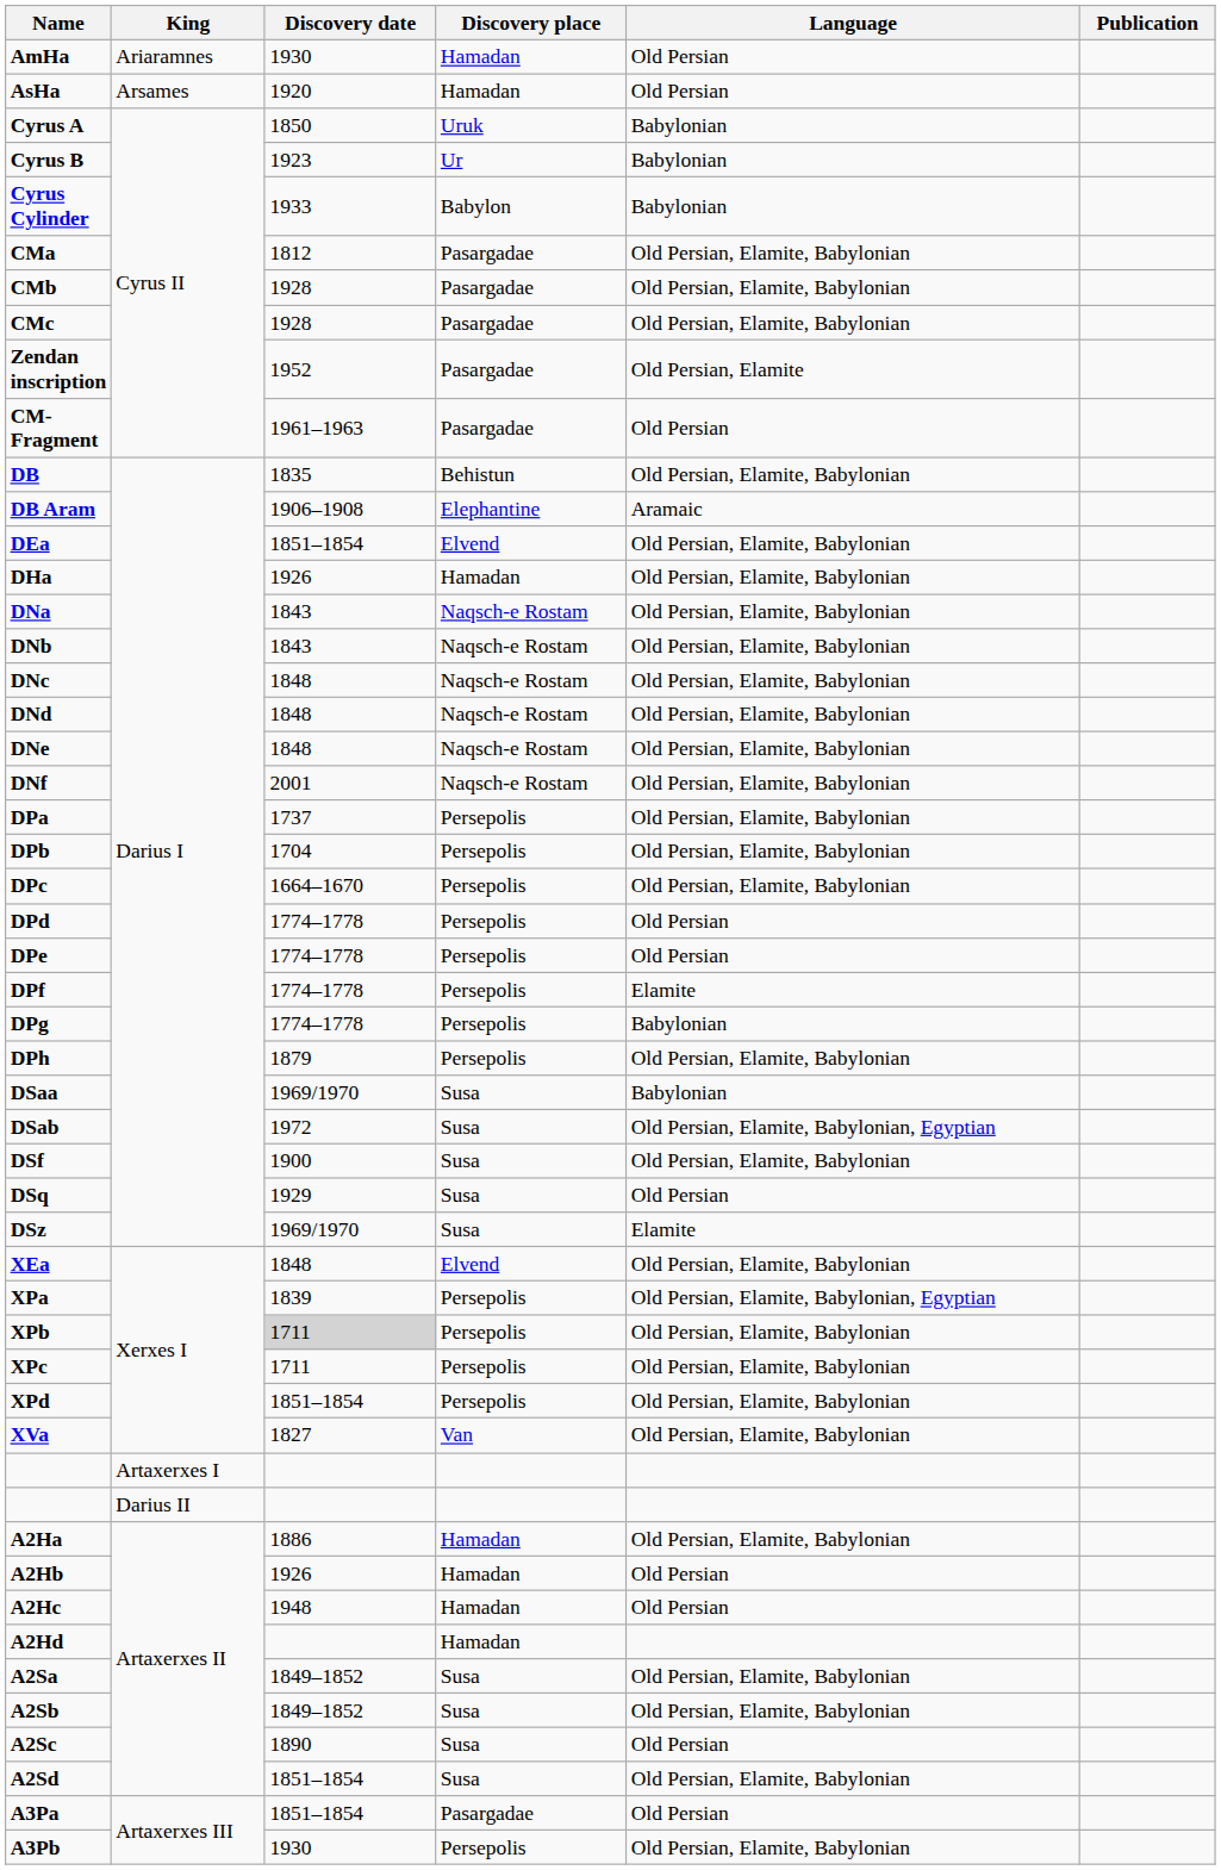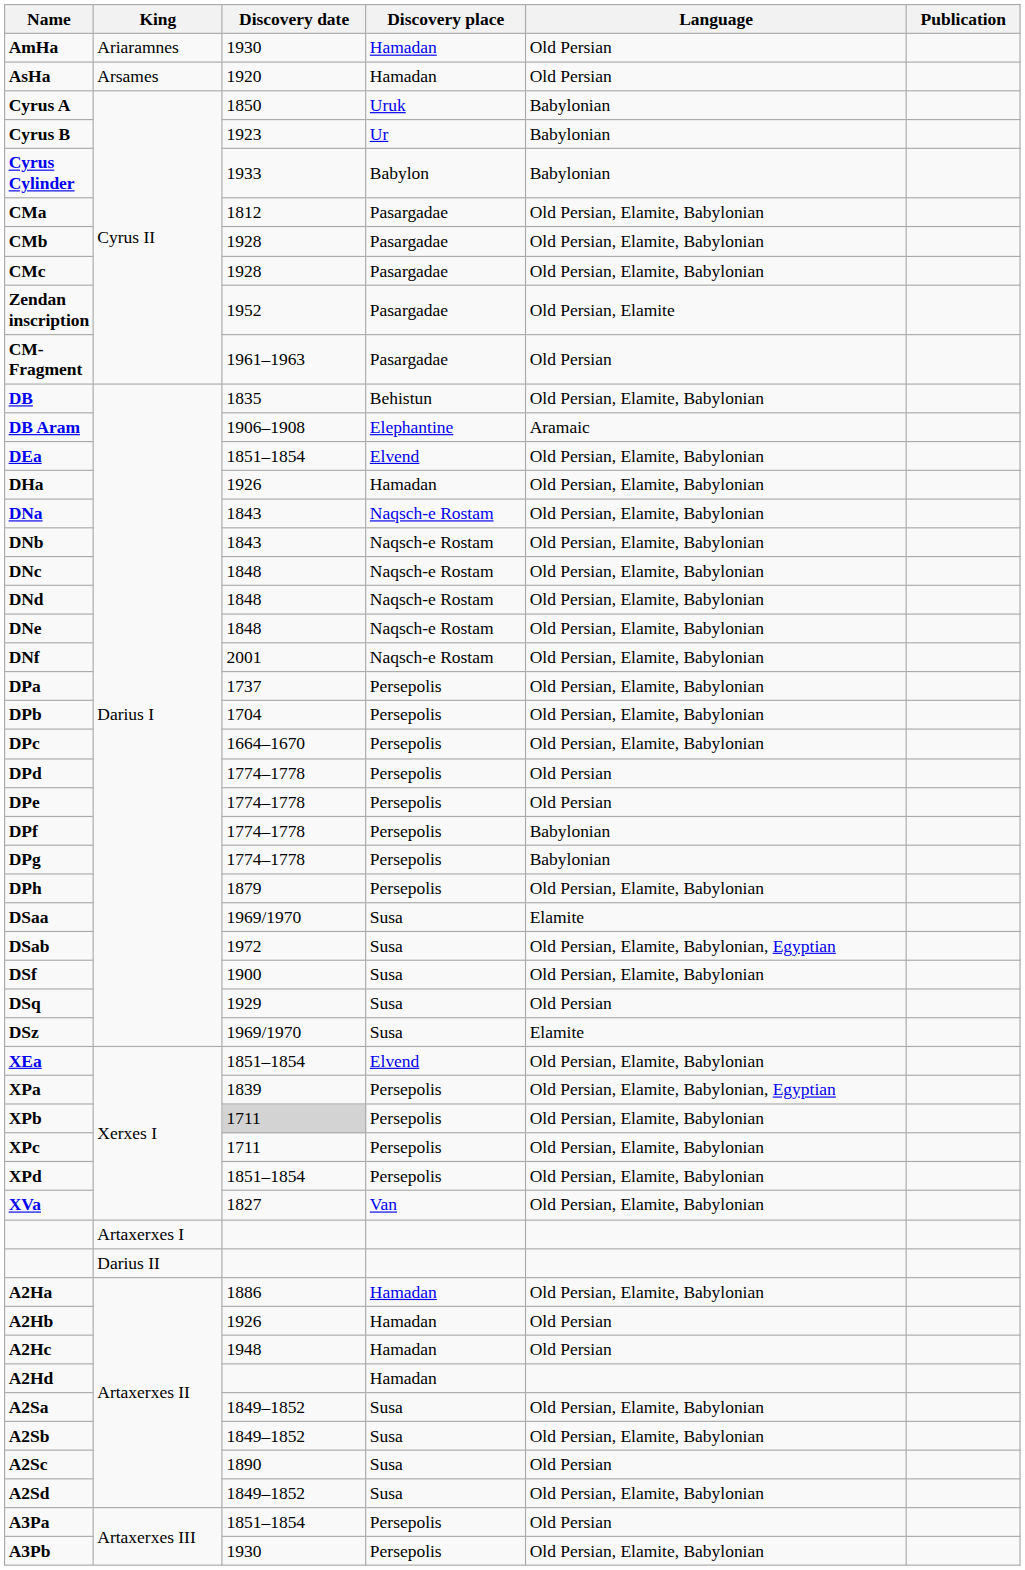 <table class="wikitable sortable" style="width:100%; font-size:95%; clear:right;">
 <tr>
 <th width="5%"><strong>Name</strong></th>
 <th>King</th>
 <th>Discovery date</th>
 <th>Discovery place</th>
 <th>Language</th>
 <th>Publication</th>
 </tr>
 <tr>
 <td><strong>AmHa</strong></td>
 <td>Ariaramnes</td>
 <td>1930</td>
 <td><a href='#'>Hamadan</a></td>
 <td>Old Persian</td>
 <td></td>
 </tr>
 <tr>
 <td><strong>AsHa</strong></td>
 <td>Arsames</td>
 <td>1920</td>
 <td>Hamadan</td>
 <td>Old Persian</td>
 <td></td>
 </tr>
 <tr>
 <td><strong>Cyrus A</strong></td>
 <td rowspan="8">Cyrus II</td>
 <td>1850</td>
 <td><a href='#'>Uruk</a></td>
 <td>Babylonian</td>
 <td></td>
 </tr>
 <tr>
 <td><strong>Cyrus B</strong></td>
 <td>1923</td>
 <td><a href='#'>Ur</a></td>
 <td>Babylonian</td>
 <td></td>
 </tr>
 <tr>
 <td><strong><a href='#'>Cyrus Cylinder</a></strong></td>
 <td>1933</td>
 <td>Babylon</td>
 <td>Babylonian</td>
 <td></td>
 </tr>
 <tr>
 <td><strong>CMa</strong></td>
 <td>1812</td>
 <td>Pasargadae</td>
 <td>Old Persian, Elamite, Babylonian</td>
 <td></td>
 </tr>
 <tr>
 <td><strong>CMb</strong></td>
 <td>1928</td>
 <td>Pasargadae</td>
 <td>Old Persian, Elamite, Babylonian</td>
 <td></td>
 </tr>
 <tr>
 <td><strong>CMc</strong></td>
 <td>1928</td>
 <td>Pasargadae</td>
 <td>Old Persian, Elamite, Babylonian</td>
 <td></td>
 </tr>
 <tr>
 <td><strong>Zendan inscription</strong></td>
 <td>1952</td>
 <td>Pasargadae</td>
 <td>Old Persian, Elamite</td>
 <td></td>
 </tr>
 <tr>
 <td><strong>CM-Fragment</strong></td>
 <td>1961–1963</td>
 <td>Pasargadae</td>
 <td>Old Persian</td>
 <td></td>
 </tr>
 <tr>
 <td><strong><a href='#'>DB</a></strong></td>
 <td rowspan="23">Darius I</td>
 <td>1835</td>
 <td>Behistun</td>
 <td>Old Persian, Elamite, Babylonian</td>
 <td></td>
 </tr>
 <tr>
 <td><strong><a href='#'>DB Aram</a></strong></td>
 <td>1906–1908</td>
 <td><a href='#'>Elephantine</a></td>
 <td>Aramaic</td>
 <td></td>
 </tr>
 <tr>
 <td><a href='#'><strong>DEa</strong></a></td>
 <td>1851–1854</td>
 <td><a href='#'>Elvend</a></td>
 <td>Old Persian, Elamite, Babylonian</td>
 <td></td>
 </tr>
 <tr>
 <td><strong>DHa</strong></td>
 <td>1926</td>
 <td>Hamadan</td>
 <td>Old Persian, Elamite, Babylonian</td>
 <td></td>
 </tr>
 <tr>
 <td><a href='#'><strong>DNa</strong></a></td>
 <td>1843</td>
 <td><a href='#'>Naqsch-e Rostam</a></td>
 <td>Old Persian, Elamite, Babylonian</td>
 <td></td>
 </tr>
 <tr>
 <td><strong>DNb</strong></td>
 <td>1843</td>
 <td>Naqsch-e Rostam</td>
 <td>Old Persian, Elamite, Babylonian</td>
 <td></td>
 </tr>
 <tr>
 <td><strong>DNc</strong></td>
 <td>1848</td>
 <td>Naqsch-e Rostam</td>
 <td>Old Persian, Elamite, Babylonian</td>
 <td></td>
 </tr>
 <tr>
 <td><strong>DNd</strong></td>
 <td>1848</td>
 <td>Naqsch-e Rostam</td>
 <td>Old Persian, Elamite, Babylonian</td>
 <td></td>
 </tr>
 <tr>
 <td><strong>DNe</strong></td>
 <td>1848</td>
 <td>Naqsch-e Rostam</td>
 <td>Old Persian, Elamite, Babylonian</td>
 <td></td>
 </tr>
 <tr>
 <td><strong>DNf</strong></td>
 <td>2001</td>
 <td>Naqsch-e Rostam</td>
 <td>Old Persian, Elamite, Babylonian</td>
 <td></td>
 </tr>
 <tr>
 <td><strong>DPa</strong></td>
 <td>1737</td>
 <td>Persepolis</td>
 <td>Old Persian, Elamite, Babylonian</td>
 <td></td>
 </tr>
 <tr>
 <td><strong>DPb</strong></td>
 <td>1704</td>
 <td>Persepolis</td>
 <td>Old Persian, Elamite, Babylonian</td>
 <td></td>
 </tr>
 <tr>
 <td><strong>DPc</strong></td>
 <td>1664–1670</td>
 <td>Persepolis</td>
 <td>Old Persian, Elamite, Babylonian</td>
 <td></td>
 </tr>
 <tr>
 <td><strong>DPd</strong></td>
 <td>1774–1778</td>
 <td>Persepolis</td>
 <td>Old Persian</td>
 <td></td>
 </tr>
 <tr>
 <td><strong>DPe</strong></td>
 <td>1774–1778</td>
 <td>Persepolis</td>
 <td>Old Persian</td>
 <td></td>
 </tr>
 <tr>
 <td><strong>DPf</strong></td>
 <td>1774–1778</td>
 <td>Persepolis</td>
-<td>Elamite</td>
+<td>Babylonian</td>
 <td></td>
 </tr>
 <tr>
 <td><strong>DPg</strong></td>
 <td>1774–1778</td>
 <td>Persepolis</td>
 <td>Babylonian</td>
 <td></td>
 </tr>
 <tr>
 <td><strong>DPh</strong></td>
 <td>1879</td>
 <td>Persepolis</td>
 <td>Old Persian, Elamite, Babylonian</td>
 <td></td>
 </tr>
 <tr>
 <td><strong>DSaa</strong></td>
 <td>1969/1970</td>
 <td>Susa</td>
-<td>Babylonian</td>
+<td>Elamite</td>
 <td></td>
 </tr>
 <tr>
 <td><strong>DSab</strong></td>
 <td>1972</td>
 <td>Susa</td>
 <td>Old Persian, Elamite, Babylonian, <a href='#'>Egyptian</a></td>
 <td></td>
 </tr>
 <tr>
 <td><strong>DSf</strong></td>
 <td>1900</td>
 <td>Susa</td>
 <td>Old Persian, Elamite, Babylonian</td>
 <td></td>
 </tr>
 <tr>
 <td><strong>DSq</strong></td>
 <td>1929</td>
 <td>Susa</td>
 <td>Old Persian</td>
 <td></td>
 </tr>
 <tr>
 <td><strong>DSz</strong></td>
 <td>1969/1970</td>
 <td>Susa</td>
 <td>Elamite</td>
 <td></td>
 </tr>
 <tr>
 <td><a href='#'><strong>XEa</strong></a></td>
 <td rowspan="6">Xerxes I</td>
-<td>1848</td>
+<td>1851–1854</td>
 <td><a href='#'>Elvend</a></td>
 <td>Old Persian, Elamite, Babylonian</td>
 <td></td>
 </tr>
 <tr>
 <td><strong>XPa</strong></td>
 <td>1839</td>
 <td>Persepolis</td>
 <td>Old Persian, Elamite, Babylonian, <a href='#'>Egyptian</a></td>
 <td></td>
 </tr>
 <tr>
 <td><strong>XPb</strong></td>
 <td style="background: lightgrey;">1711</td>
 <td>Persepolis</td>
 <td>Old Persian, Elamite, Babylonian</td>
 <td></td>
 </tr>
 <tr>
 <td><strong>XPc</strong></td>
 <td>1711</td>
 <td>Persepolis</td>
 <td>Old Persian, Elamite, Babylonian</td>
 <td></td>
 </tr>
 <tr>
 <td><strong>XPd</strong></td>
 <td>1851–1854</td>
 <td>Persepolis</td>
 <td>Old Persian, Elamite, Babylonian</td>
 <td></td>
 </tr>
 <tr>
 <td><a href='#'><strong>XVa</strong></a></td>
 <td>1827</td>
 <td><a href='#'>Van</a></td>
 <td>Old Persian, Elamite, Babylonian</td>
 <td></td>
 </tr>
 <tr>
 <td></td>
 <td>Artaxerxes I</td>
 <td></td>
 <td></td>
 <td></td>
 <td></td>
 </tr>
 <tr>
 <td></td>
 <td>Darius II</td>
 <td></td>
 <td></td>
 <td></td>
 <td></td>
 </tr>
 <tr>
 <td><strong>A2Ha</strong></td>
 <td rowspan="8">Artaxerxes II</td>
 <td>1886</td>
 <td><a href='#'>Hamadan</a></td>
 <td>Old Persian, Elamite, Babylonian</td>
 <td></td>
 </tr>
 <tr>
 <td><strong>A2Hb</strong></td>
 <td>1926</td>
 <td>Hamadan</td>
 <td>Old Persian</td>
 <td></td>
 </tr>
 <tr>
 <td><strong>A2Hc</strong></td>
 <td>1948</td>
 <td>Hamadan</td>
 <td>Old Persian</td>
 <td></td>
 </tr>
 <tr>
 <td><strong>A2Hd</strong></td>
 <td></td>
 <td>Hamadan</td>
 <td></td>
 <td></td>
 </tr>
 <tr>
 <td><strong>A2Sa</strong></td>
 <td>1849–1852</td>
 <td>Susa</td>
 <td>Old Persian, Elamite, Babylonian</td>
 <td></td>
 </tr>
 <tr>
 <td><strong>A2Sb</strong></td>
 <td>1849–1852</td>
 <td>Susa</td>
 <td>Old Persian, Elamite, Babylonian</td>
 <td></td>
 </tr>
 <tr>
 <td><strong>A2Sc</strong></td>
 <td>1890</td>
 <td>Susa</td>
 <td>Old Persian</td>
 <td></td>
 </tr>
 <tr>
 <td><strong>A2Sd</strong></td>
-<td>1851–1854</td>
+<td>1849–1852</td>
 <td>Susa</td>
 <td>Old Persian, Elamite, Babylonian</td>
 <td></td>
 </tr>
 <tr>
 <td><strong>A3Pa</strong></td>
 <td rowspan="2">Artaxerxes III</td>
 <td>1851–1854</td>
-<td>Pasargadae</td>
+<td>Persepolis</td>
 <td>Old Persian</td>
 <td></td>
 </tr>
 <tr>
 <td><strong>A3Pb</strong></td>
 <td>1930</td>
 <td>Persepolis</td>
 <td>Old Persian, Elamite, Babylonian</td>
 <td></td>
 </tr>
 </table>
